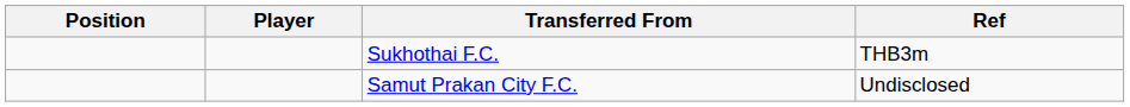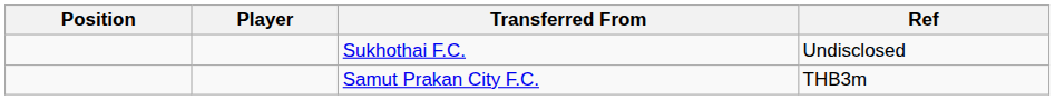 <table class="wikitable sortable" style="width:70%; text-align:center; font-size:100%; text-align:left;">
 <tr>
 <th><strong>Position</strong></th>
 <th><strong>Player</strong></th>
 <th><strong>Transferred From</strong></th>
 <th><strong>Ref</strong></th>
 </tr>
 <tr>
 <td></td>
 <td></td>
 <td> <a href='#'>Sukhothai F.C.</a></td>
-<td>THB3m  </td>
+<td>Undisclosed </td>
 </tr>
 <tr>
 <td></td>
 <td></td>
 <td> <a href='#'>Samut Prakan City F.C.</a></td>
-<td>Undisclosed </td>
+<td>THB3m  </td>
 </tr>
 </table>
